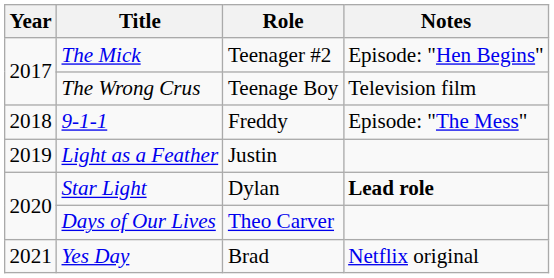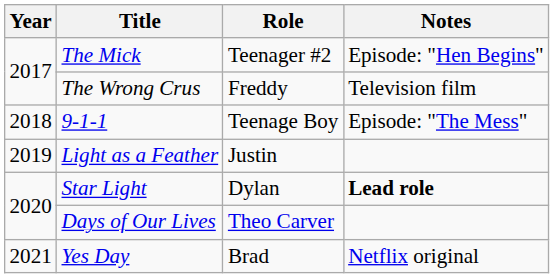 <table class="wikitable sortable">
 <tr>
 <th>Year</th>
 <th>Title</th>
 <th>Role</th>
 <th class="unsortable">Notes</th>
 </tr>
 <tr>
 <td rowspan="2">2017</td>
 <td><em><a href='#'>The Mick</a></em></td>
 <td>Teenager #2</td>
 <td>Episode: "<a href='#'>Hen Begins</a>" </td>
 </tr>
 <tr>
 <td><em>The Wrong Crus</em></td>
-<td>Teenage Boy</td>
+<td>Freddy</td>
 <td>Television film</td>
 </tr>
 <tr>
 <td>2018</td>
 <td><em><a href='#'>9-1-1</a></em></td>
-<td>Freddy</td>
+<td>Teenage Boy</td>
 <td>Episode: "<a href='#'>The Mess</a>" </td>
 </tr>
 <tr>
 <td>2019</td>
 <td><em><a href='#'>Light as a Feather</a></em></td>
 <td>Justin</td>
 <td></td>
 </tr>
 <tr>
 <td rowspan="2">2020</td>
 <td><em><a href='#'>Star Light</a></em></td>
 <td>Dylan</td>
 <td><strong>Lead role</strong></td>
 </tr>
 <tr>
 <td><em><a href='#'>Days of Our Lives</a></em></td>
 <td><a href='#'>Theo Carver</a></td>
 <td></td>
 </tr>
 <tr>
 <td>2021</td>
 <td><em><a href='#'>Yes Day</a></em></td>
 <td>Brad</td>
 <td><a href='#'>Netflix</a> original</td>
 </tr>
 </table>
